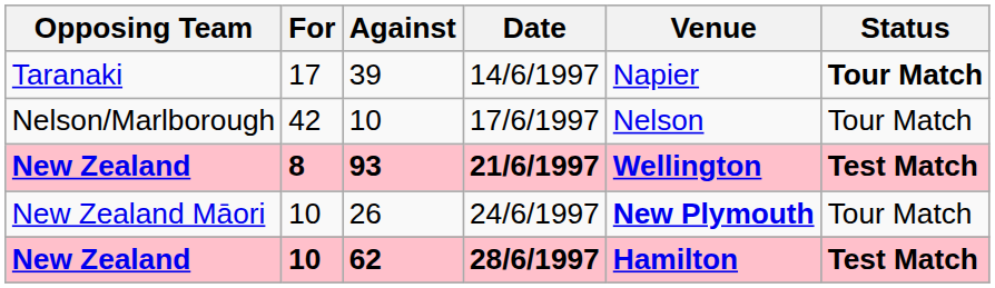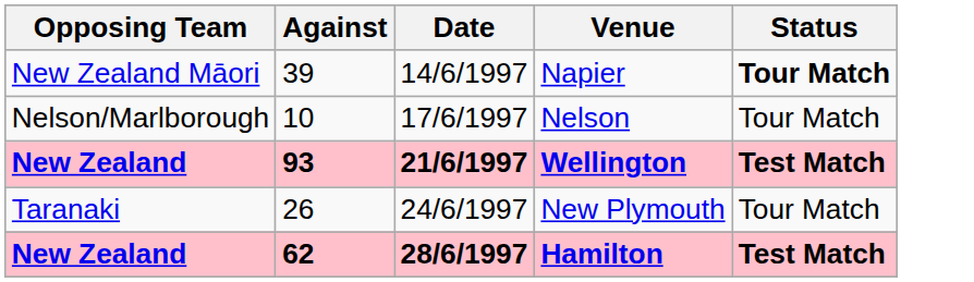 <table class=wikitable>
 <tr>
 <th>Opposing Team</th>
-<th>For</th>
 <th>Against</th>
 <th>Date</th>
 <th>Venue</th>
 <th>Status</th>
 </tr>
 <tr>
-<td><a href='#'>Taranaki</a></td>
-<td>17</td>
+<td><a href='#'>New Zealand Māori</a></td>
 <td>39</td>
 <td>14/6/1997</td>
 <td><a href='#'>Napier</a></td>
 <td><strong>Tour Match</strong></td>
 </tr>
 <tr>
 <td>Nelson/Marlborough</td>
-<td>42</td>
 <td>10</td>
 <td>17/6/1997</td>
 <td><a href='#'>Nelson</a></td>
 <td>Tour Match</td>
 </tr>
 <tr bgcolor=pink>
 <td><strong><a href='#'>New Zealand</a></strong></td>
-<td><strong>8</strong></td>
 <td><strong>93</strong></td>
 <td><strong>21/6/1997</strong></td>
 <td><strong><a href='#'>Wellington</a></strong></td>
 <td><strong>Test Match</strong></td>
 </tr>
 <tr>
-<td><a href='#'>New Zealand Māori</a></td>
-<td>10</td>
+<td><a href='#'>Taranaki</a></td>
 <td>26</td>
 <td>24/6/1997</td>
-<td><strong><a href='#'>New Plymouth</a></strong></td>
+<td><a href='#'>New Plymouth</a></td>
 <td>Tour Match</td>
 </tr>
 <tr bgcolor=pink>
 <td><strong><a href='#'>New Zealand</a></strong></td>
-<td><strong>10</strong></td>
 <td><strong>62</strong></td>
 <td><strong>28/6/1997</strong></td>
 <td><strong><a href='#'>Hamilton</a></strong></td>
 <td><strong>Test Match</strong></td>
 </tr>
 </table>
